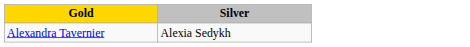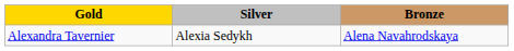 <table class="wikitable" style="text-align:left">
 <tr align="center">
 <td width=200 bgcolor=gold><strong>Gold</strong></td>
 <td width=200 bgcolor=silver><strong>Silver</strong></td>
+<td width=200 bgcolor=CC9966><strong>Bronze</strong></td>
 </tr>
 <tr>
 <td><a href='#'>Alexandra Tavernier</a><br></td>
 <td>Alexia Sedykh<br></td>
+<td><a href='#'>Alena Navahrodskaya</a><br></td>
 </tr>
 </table>
